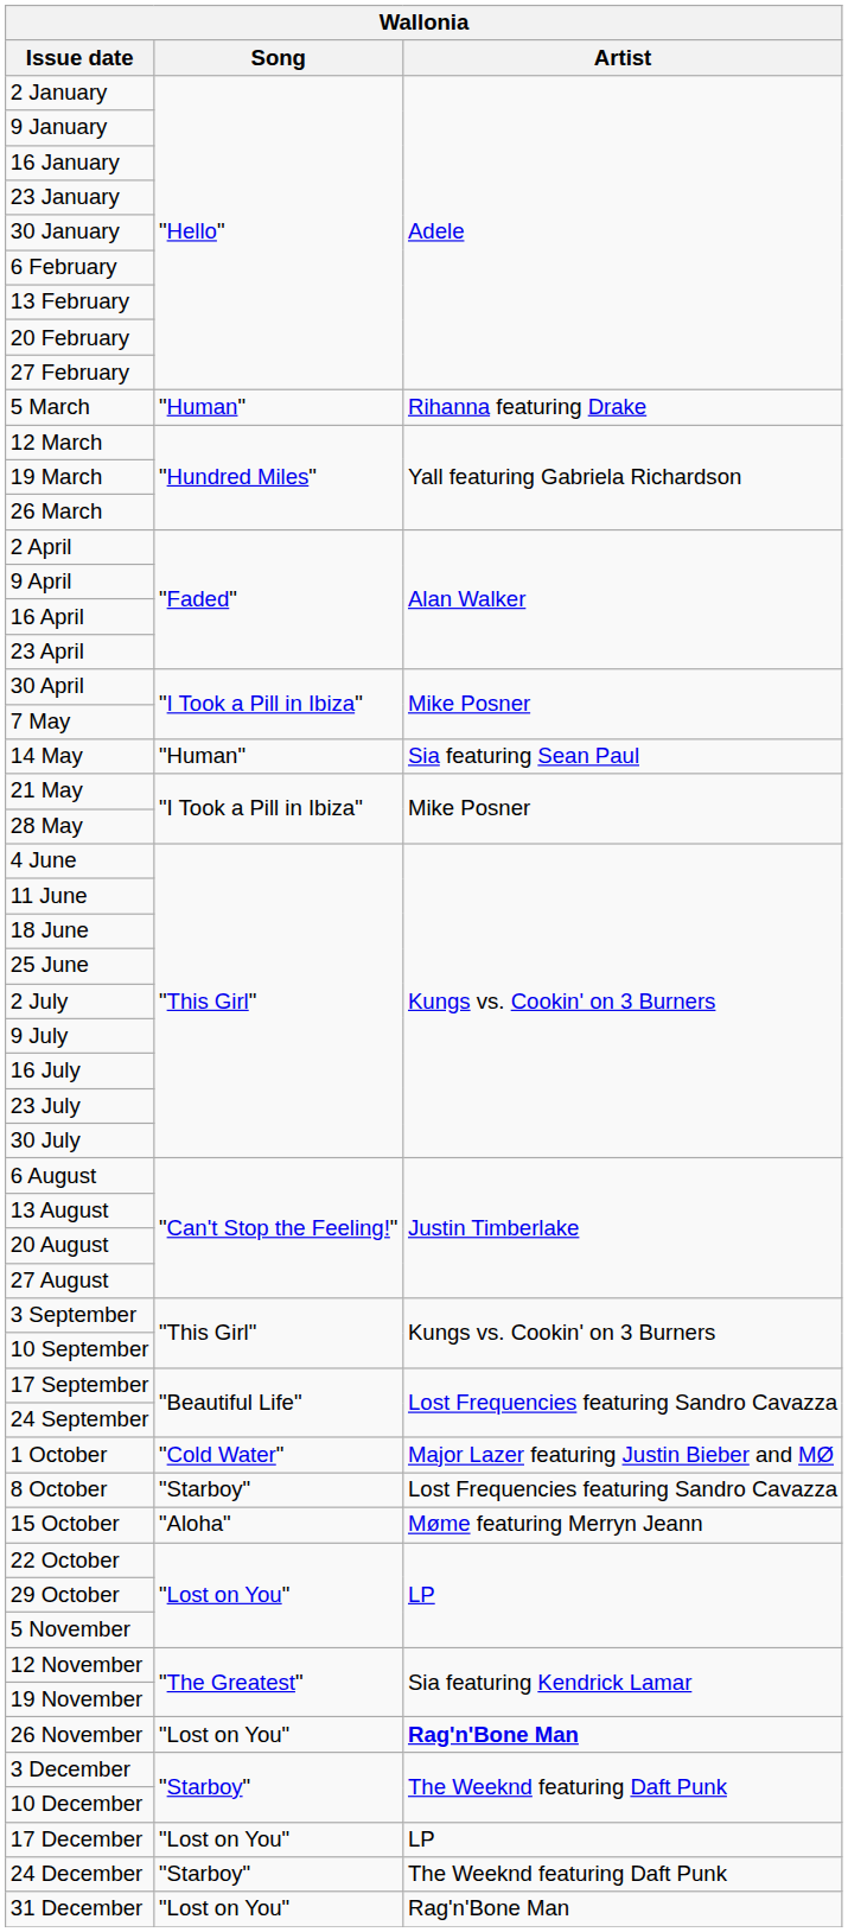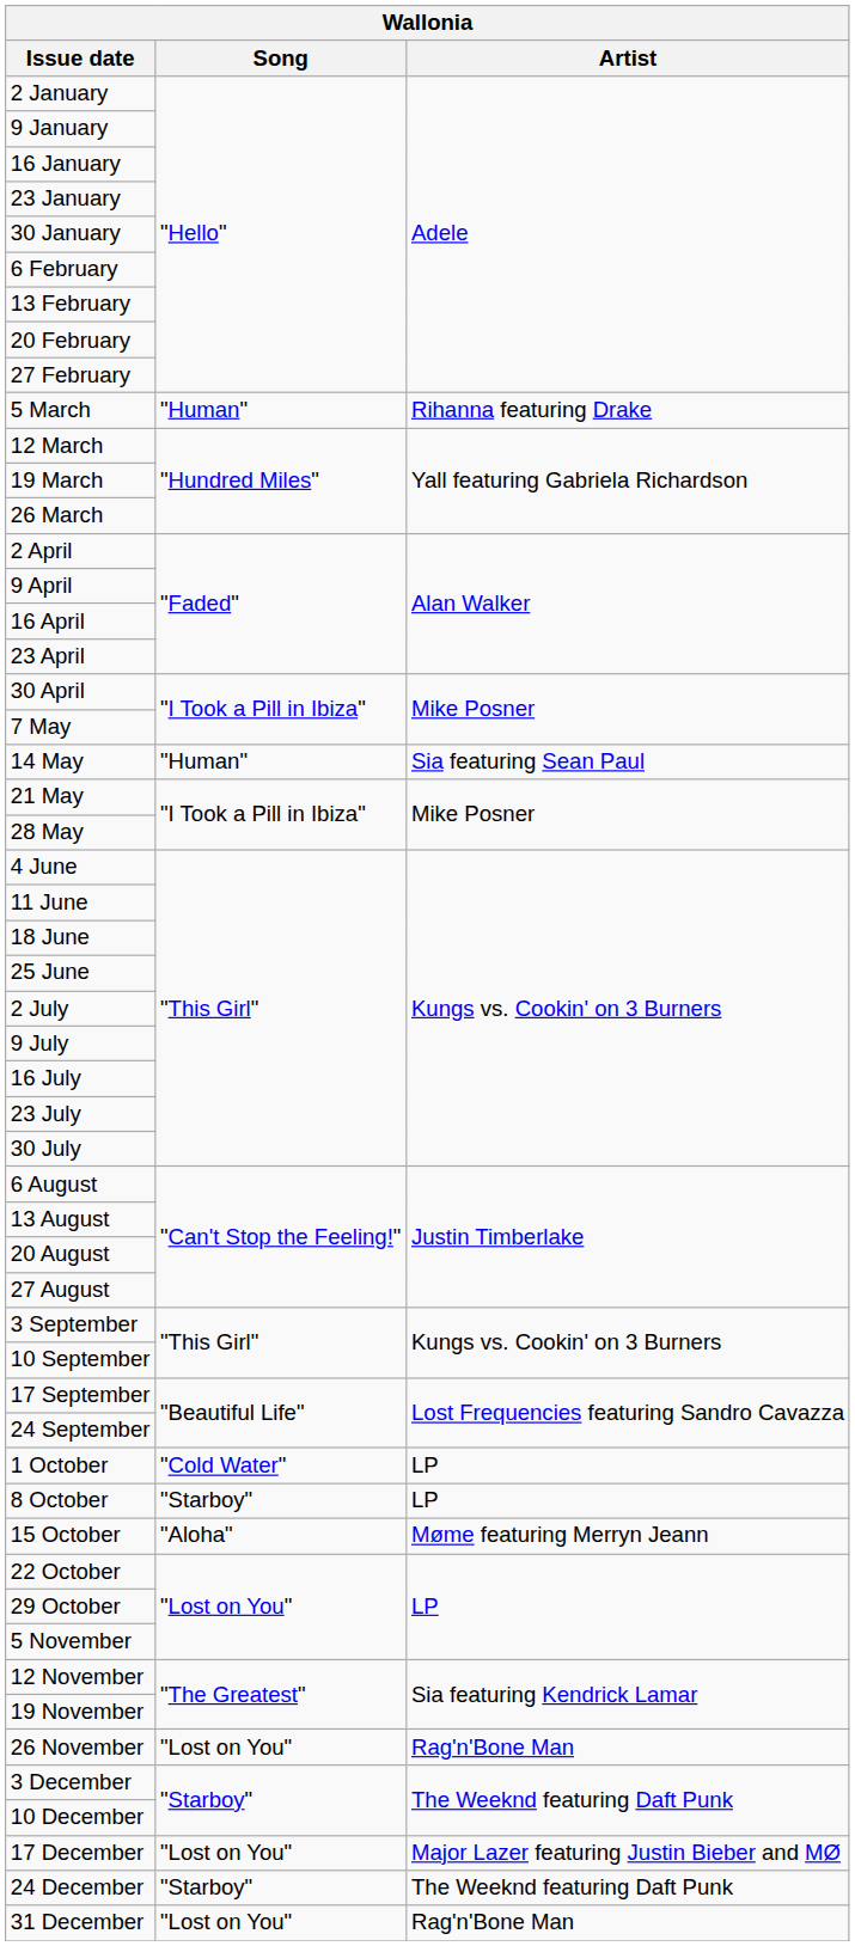 <table class="wikitable">
 <tr>
 <th colspan="4">Wallonia</th>
 </tr>
 <tr>
 <th>Issue date</th>
 <th>Song</th>
 <th>Artist</th>
 </tr>
 <tr>
 <td>2 January</td>
 <td rowspan="9">"<a href='#'>Hello</a>"</td>
 <td rowspan="9"><a href='#'>Adele</a></td>
 </tr>
 <tr>
 <td>9 January</td>
 </tr>
 <tr>
 <td>16 January</td>
 </tr>
 <tr>
 <td>23 January</td>
 </tr>
 <tr>
 <td>30 January</td>
 </tr>
 <tr>
 <td>6 February</td>
 </tr>
 <tr>
 <td>13 February</td>
 </tr>
 <tr>
 <td>20 February</td>
 </tr>
 <tr>
 <td>27 February</td>
 </tr>
 <tr>
 <td>5 March</td>
 <td>"<a href='#'>Human</a>"</td>
 <td><a href='#'>Rihanna</a> featuring <a href='#'>Drake</a></td>
 </tr>
 <tr>
 <td>12 March</td>
 <td rowspan="3">"<a href='#'>Hundred Miles</a>"</td>
 <td rowspan="3">Yall featuring Gabriela Richardson</td>
 </tr>
 <tr>
 <td>19 March</td>
 </tr>
 <tr>
 <td>26 March</td>
 </tr>
 <tr>
 <td>2 April</td>
 <td rowspan="4">"<a href='#'>Faded</a>"</td>
 <td rowspan="4"><a href='#'>Alan Walker</a></td>
 </tr>
 <tr>
 <td>9 April</td>
 </tr>
 <tr>
 <td>16 April</td>
 </tr>
 <tr>
 <td>23 April</td>
 </tr>
 <tr>
 <td>30 April</td>
 <td rowspan="2">"<a href='#'>I Took a Pill in Ibiza</a>"</td>
 <td rowspan="2"><a href='#'>Mike Posner</a></td>
 </tr>
 <tr>
 <td>7 May</td>
 </tr>
 <tr>
 <td>14 May</td>
 <td>"Human"</td>
 <td><a href='#'>Sia</a> featuring <a href='#'>Sean Paul</a></td>
 </tr>
 <tr>
 <td>21 May</td>
 <td rowspan="2">"I Took a Pill in Ibiza"</td>
 <td rowspan="2">Mike Posner</td>
 </tr>
 <tr>
 <td>28 May</td>
 </tr>
 <tr>
 <td>4 June</td>
 <td rowspan="9">"<a href='#'>This Girl</a>"</td>
 <td rowspan="9"><a href='#'>Kungs</a> vs. <a href='#'>Cookin' on 3 Burners</a></td>
 </tr>
 <tr>
 <td>11 June</td>
 </tr>
 <tr>
 <td>18 June</td>
 </tr>
 <tr>
 <td>25 June</td>
 </tr>
 <tr>
 <td>2 July</td>
 </tr>
 <tr>
 <td>9 July</td>
 </tr>
 <tr>
 <td>16 July</td>
 </tr>
 <tr>
 <td>23 July</td>
 </tr>
 <tr>
 <td>30 July</td>
 </tr>
 <tr>
 <td>6 August</td>
 <td rowspan="4">"<a href='#'>Can't Stop the Feeling!</a>"</td>
 <td rowspan="4"><a href='#'>Justin Timberlake</a></td>
 </tr>
 <tr>
 <td>13 August</td>
 </tr>
 <tr>
 <td>20 August</td>
 </tr>
 <tr>
 <td>27 August</td>
 </tr>
 <tr>
 <td>3 September</td>
 <td rowspan="2">"This Girl"</td>
 <td rowspan="2">Kungs vs. Cookin' on 3 Burners</td>
 </tr>
 <tr>
 <td>10 September</td>
 </tr>
 <tr>
 <td>17 September</td>
 <td rowspan="2">"Beautiful Life"</td>
 <td rowspan="2"><a href='#'>Lost Frequencies</a> featuring Sandro Cavazza</td>
 </tr>
 <tr>
 <td>24 September</td>
 </tr>
 <tr>
 <td>1 October</td>
 <td>"<a href='#'>Cold Water</a>"</td>
-<td><a href='#'>Major Lazer</a> featuring <a href='#'>Justin Bieber</a> and <a href='#'>MØ</a></td>
+<td>LP</td>
 </tr>
 <tr>
 <td>8 October</td>
 <td>"Starboy"</td>
-<td>Lost Frequencies featuring Sandro Cavazza</td>
+<td>LP</td>
 </tr>
 <tr>
 <td>15 October</td>
 <td>"Aloha"</td>
 <td><a href='#'>Møme</a> featuring Merryn Jeann</td>
 </tr>
 <tr>
 <td>22 October</td>
 <td rowspan="3">"<a href='#'>Lost on You</a>"</td>
 <td rowspan="3"><a href='#'>LP</a></td>
 </tr>
 <tr>
 <td>29 October</td>
 </tr>
 <tr>
 <td>5 November</td>
 </tr>
 <tr>
 <td>12 November</td>
 <td rowspan="2">"<a href='#'>The Greatest</a>"</td>
 <td rowspan="2">Sia featuring <a href='#'>Kendrick Lamar</a></td>
 </tr>
 <tr>
 <td>19 November</td>
 </tr>
 <tr>
 <td>26 November</td>
 <td>"Lost on You"</td>
-<td><strong><a href='#'>Rag'n'Bone Man</a></strong></td>
+<td><a href='#'>Rag'n'Bone Man</a></td>
 </tr>
 <tr>
 <td>3 December</td>
 <td rowspan="2">"<a href='#'>Starboy</a>"</td>
 <td rowspan="2"><a href='#'>The Weeknd</a> featuring <a href='#'>Daft Punk</a></td>
 </tr>
 <tr>
 <td>10 December</td>
 </tr>
 <tr>
 <td>17 December</td>
 <td>"Lost on You"</td>
-<td>LP</td>
+<td><a href='#'>Major Lazer</a> featuring <a href='#'>Justin Bieber</a> and <a href='#'>MØ</a></td>
 </tr>
 <tr>
 <td>24 December</td>
 <td>"Starboy"</td>
 <td>The Weeknd featuring Daft Punk</td>
 </tr>
 <tr>
 <td>31 December</td>
 <td>"Lost on You"</td>
 <td>Rag'n'Bone Man</td>
 </tr>
 </table>
